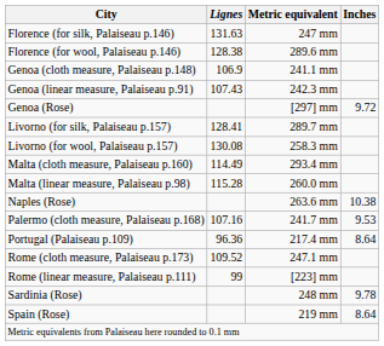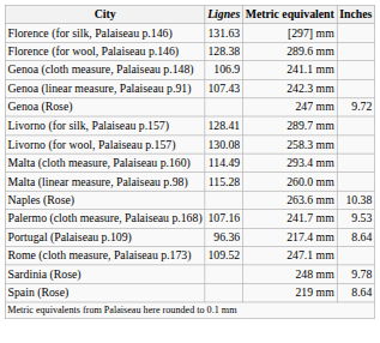 <table class="wikitable">
 <tr>
 <th>City</th>
 <th><em>Lignes</em></th>
 <th>Metric equivalent</th>
 <th>Inches </th>
 </tr>
 <tr>
 <td>Florence (for silk, Palaiseau p.146)</td>
 <td align="right">131.63</td>
-<td align="right">247 mm</td>
+<td align="right">[297] mm</td>
 <td></td>
 </tr>
 <tr>
 <td>Florence (for wool, Palaiseau p.146)</td>
 <td align="right">128.38</td>
 <td align="right">289.6 mm</td>
 <td></td>
 </tr>
 <tr>
 <td>Genoa (cloth measure, Palaiseau p.148)</td>
 <td align="right">106.9</td>
 <td align="right">241.1 mm</td>
 <td></td>
 </tr>
 <tr>
 <td>Genoa (linear measure, Palaiseau p.91)</td>
 <td align="right">107.43</td>
 <td align="right">242.3 mm</td>
 <td></td>
 </tr>
 <tr>
 <td>Genoa (Rose)</td>
 <td></td>
-<td align="right">[297] mm</td>
+<td align="right">247 mm</td>
 <td align="right">9.72</td>
 </tr>
 <tr>
 <td>Livorno (for silk, Palaiseau p.157)</td>
 <td align="right">128.41</td>
 <td align="right">289.7 mm</td>
 <td></td>
 </tr>
 <tr>
 <td>Livorno (for wool, Palaiseau p.157)</td>
 <td align="right">130.08</td>
 <td align="right">258.3 mm</td>
 <td></td>
 </tr>
 <tr>
 <td>Malta (cloth measure, Palaiseau p.160)</td>
 <td align="right">114.49</td>
 <td align="right">293.4 mm</td>
 <td></td>
 </tr>
 <tr>
 <td>Malta (linear measure, Palaiseau p.98)</td>
 <td align="right">115.28</td>
 <td align="right">260.0 mm</td>
 <td></td>
 </tr>
 <tr>
 <td>Naples (Rose)</td>
 <td></td>
 <td align="right">263.6 mm</td>
 <td align="right">10.38</td>
 </tr>
 <tr>
 <td>Palermo (cloth measure, Palaiseau p.168)</td>
 <td align="right">107.16</td>
 <td align="right">241.7 mm</td>
 <td align="right">9.53</td>
 </tr>
 <tr>
 <td>Portugal (Palaiseau p.109)</td>
 <td align="right">96.36</td>
 <td align="right">217.4 mm</td>
 <td align="right">8.64</td>
 </tr>
 <tr>
 <td>Rome (cloth measure, Palaiseau p.173)</td>
 <td align="right">109.52</td>
 <td align="right">247.1 mm</td>
 <td></td>
 </tr>
 <tr>
-<td>Rome (linear measure, Palaiseau p.111)</td>
-<td align="right">99</td>
-<td align="right">[223] mm</td>
-<td></td>
-</tr>
-<tr>
 <td>Sardinia (Rose)</td>
 <td></td>
 <td align="right">248 mm</td>
 <td align="right">9.78</td>
 </tr>
 <tr>
 <td>Spain (Rose)</td>
 <td></td>
 <td align="right">219 mm</td>
 <td align="right">8.64</td>
 </tr>
 <tr>
 <td colspan=4 style= "font-size:smaller">Metric equivalents from Palaiseau here rounded to 0.1 mm</td>
 </tr>
 </table>
